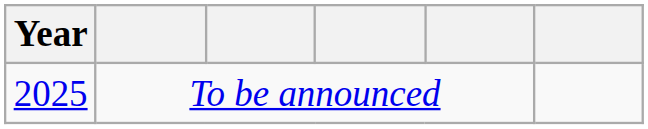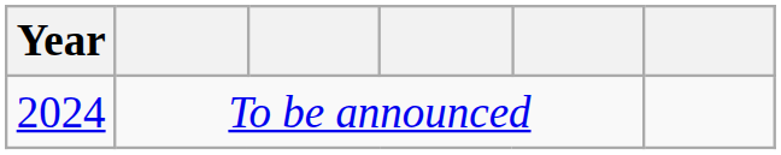 <table class="wikitable" style="text-align: center;">
 <tr>
 <th>Year</th>
 <th width=40></th>
 <th width=40></th>
 <th width=40></th>
 <th width=40></th>
 <th width=40></th>
 </tr>
 <tr>
-<td> <a href='#'>2025</a></td>
+<td> <a href='#'>2024</a></td>
 <td colspan=4><em><a href='#'>To be announced</a></em></td>
 <td></td>
 </tr>
 </table>
